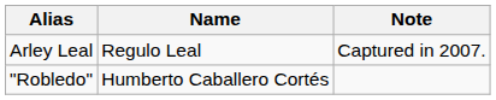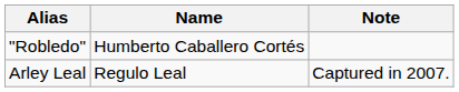 <table class="wikitable">
 <tr>
 <th>Alias</th>
 <th>Name</th>
 <th>Note</th>
 </tr>
 <tr>
+<td>"Robledo"</td>
+<td>Humberto Caballero Cortés</td>
+<td></td>
+</tr>
+<tr>
 <td>Arley Leal</td>
 <td>Regulo Leal</td>
 <td>Captured in 2007.</td>
 </tr>
-<tr>
-<td>"Robledo"</td>
-<td>Humberto Caballero Cortés</td>
-<td></td>
-</tr>
 </table>
